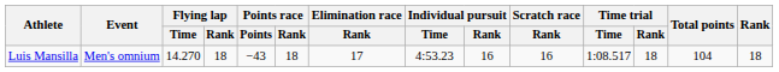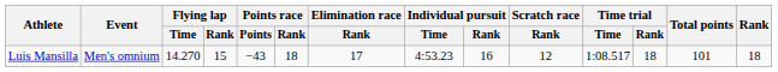 <table class=wikitable style="font-size:90%">
 <tr>
 <th rowspan="2">Athlete</th>
 <th rowspan="2">Event</th>
 <th colspan=2>Flying lap</th>
 <th colspan=2>Points race</th>
 <th>Elimination race</th>
 <th colspan=2>Individual pursuit</th>
 <th>Scratch race</th>
 <th colspan=2>Time trial</th>
 <th rowspan=2>Total points</th>
 <th rowspan=2>Rank</th>
 </tr>
 <tr style="font-size:95%">
 <th>Time</th>
 <th>Rank</th>
 <th>Points</th>
 <th>Rank</th>
 <th>Rank</th>
 <th>Time</th>
 <th>Rank</th>
 <th>Rank</th>
 <th>Time</th>
 <th>Rank</th>
 </tr>
 <tr align=center>
 <td align=left><a href='#'>Luis Mansilla</a></td>
 <td align=left><a href='#'>Men's omnium</a></td>
 <td>14.270</td>
-<td>18</td>
+<td>15</td>
 <td>−43</td>
 <td>18</td>
 <td>17</td>
 <td>4:53.23</td>
 <td>16</td>
-<td>16</td>
+<td>12</td>
 <td>1:08.517</td>
 <td>18</td>
-<td>104</td>
+<td>101</td>
 <td>18</td>
 </tr>
 </table>
